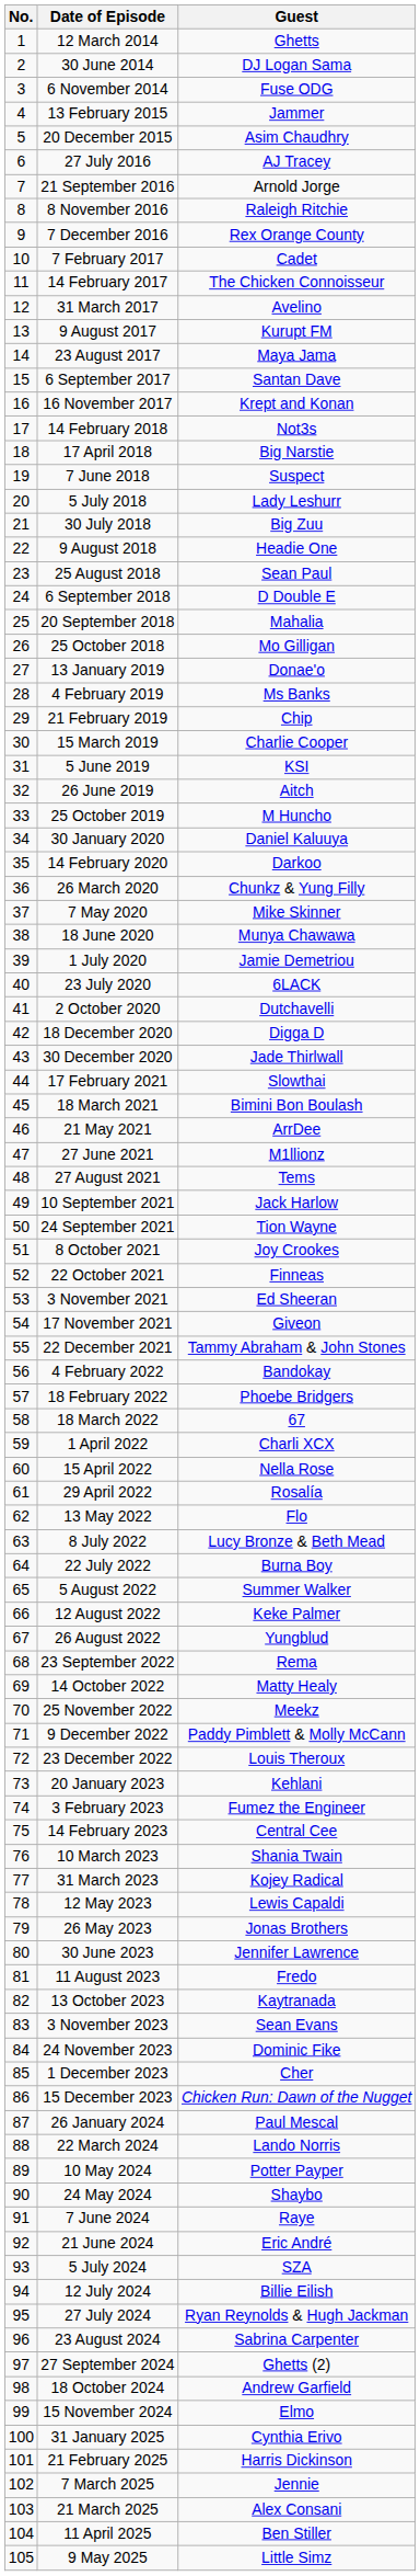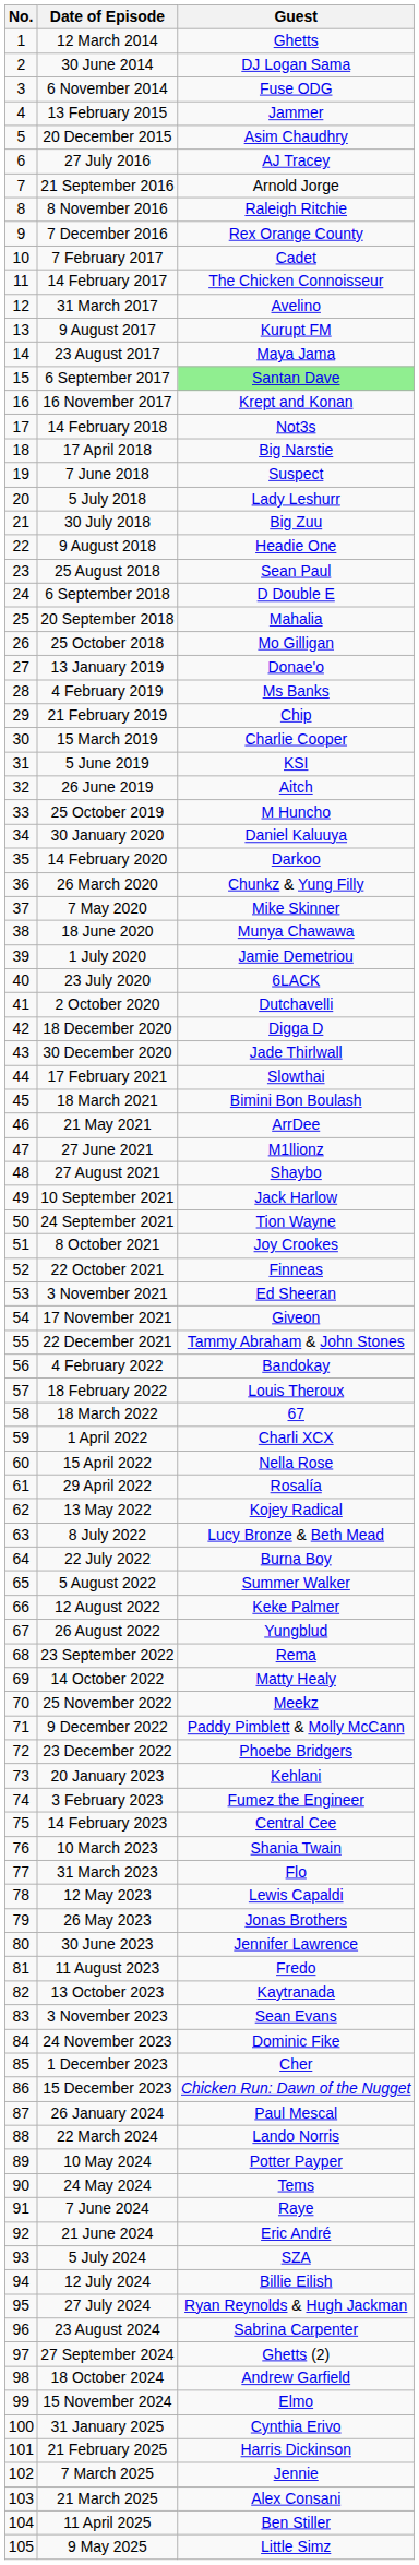 <table class="wikitable plainrowheaders" style="text-align:center;">
 <tr>
 <th scope="col">No.</th>
 <th scope="col">Date of Episode</th>
 <th scope="col">Guest</th>
 </tr>
 <tr>
 <td>1</td>
 <td>12 March 2014</td>
 <td><a href='#'>Ghetts</a></td>
 </tr>
 <tr>
 <td>2</td>
 <td>30 June 2014</td>
 <td><a href='#'>DJ Logan Sama</a></td>
 </tr>
 <tr>
 <td>3</td>
 <td>6 November 2014</td>
 <td><a href='#'>Fuse ODG</a></td>
 </tr>
 <tr>
 <td>4</td>
 <td>13 February 2015</td>
 <td><a href='#'>Jammer</a></td>
 </tr>
 <tr>
 <td>5</td>
 <td>20 December 2015</td>
 <td><a href='#'>Asim Chaudhry</a> </td>
 </tr>
 <tr>
 <td>6</td>
 <td>27 July 2016</td>
 <td><a href='#'>AJ Tracey</a></td>
 </tr>
 <tr>
 <td>7</td>
 <td>21 September 2016</td>
 <td>Arnold Jorge</td>
 </tr>
 <tr>
 <td>8</td>
 <td>8 November 2016</td>
 <td><a href='#'>Raleigh Ritchie</a></td>
 </tr>
 <tr>
 <td>9</td>
 <td>7 December 2016</td>
 <td><a href='#'>Rex Orange County</a></td>
 </tr>
 <tr>
 <td>10</td>
 <td>7 February 2017</td>
 <td><a href='#'>Cadet</a></td>
 </tr>
 <tr>
 <td>11</td>
 <td>14 February 2017</td>
 <td><a href='#'>The Chicken Connoisseur</a></td>
 </tr>
 <tr>
 <td>12</td>
 <td>31 March 2017</td>
 <td><a href='#'>Avelino</a></td>
 </tr>
 <tr>
 <td>13</td>
 <td>9 August 2017</td>
 <td><a href='#'>Kurupt FM</a></td>
 </tr>
 <tr>
 <td>14</td>
 <td>23 August 2017</td>
 <td><a href='#'>Maya Jama</a></td>
 </tr>
 <tr>
 <td>15</td>
 <td>6 September 2017</td>
-<td><a href='#'>Santan Dave</a></td>
+<td style="background: lightgreen;"><a href='#'>Santan Dave</a></td>
 </tr>
 <tr>
 <td>16</td>
 <td>16 November 2017</td>
 <td><a href='#'>Krept and Konan</a></td>
 </tr>
 <tr>
 <td>17</td>
 <td>14 February 2018</td>
 <td><a href='#'>Not3s</a></td>
 </tr>
 <tr>
 <td>18</td>
 <td>17 April 2018</td>
 <td><a href='#'>Big Narstie</a></td>
 </tr>
 <tr>
 <td>19</td>
 <td>7 June 2018</td>
 <td><a href='#'>Suspect</a></td>
 </tr>
 <tr>
 <td>20</td>
 <td>5 July 2018</td>
 <td><a href='#'>Lady Leshurr</a></td>
 </tr>
 <tr>
 <td>21</td>
 <td>30 July 2018</td>
 <td><a href='#'>Big Zuu</a></td>
 </tr>
 <tr>
 <td>22</td>
 <td>9 August 2018</td>
 <td><a href='#'>Headie One</a></td>
 </tr>
 <tr>
 <td>23</td>
 <td>25 August 2018</td>
 <td><a href='#'>Sean Paul</a></td>
 </tr>
 <tr>
 <td>24</td>
 <td>6 September 2018</td>
 <td><a href='#'>D Double E</a></td>
 </tr>
 <tr>
 <td>25</td>
 <td>20 September 2018</td>
 <td><a href='#'>Mahalia</a></td>
 </tr>
 <tr>
 <td>26</td>
 <td>25 October 2018</td>
 <td><a href='#'>Mo Gilligan</a></td>
 </tr>
 <tr>
 <td>27</td>
 <td>13 January 2019</td>
 <td><a href='#'>Donae'o</a></td>
 </tr>
 <tr>
 <td>28</td>
 <td>4 February 2019</td>
 <td><a href='#'>Ms Banks</a></td>
 </tr>
 <tr>
 <td>29</td>
 <td>21 February 2019</td>
 <td><a href='#'>Chip</a></td>
 </tr>
 <tr>
 <td>30</td>
 <td>15 March 2019</td>
 <td><a href='#'>Charlie Cooper</a> </td>
 </tr>
 <tr>
 <td>31</td>
 <td>5 June 2019</td>
 <td><a href='#'>KSI</a></td>
 </tr>
 <tr>
 <td>32</td>
 <td>26 June 2019</td>
 <td><a href='#'>Aitch</a></td>
 </tr>
 <tr>
 <td>33</td>
 <td>25 October 2019</td>
 <td><a href='#'>M Huncho</a></td>
 </tr>
 <tr>
 <td>34</td>
 <td>30 January 2020</td>
 <td><a href='#'>Daniel Kaluuya</a></td>
 </tr>
 <tr>
 <td>35</td>
 <td>14 February 2020</td>
 <td><a href='#'>Darkoo</a></td>
 </tr>
 <tr>
 <td>36</td>
 <td>26 March 2020</td>
 <td><a href='#'>Chunkz</a> & <a href='#'>Yung Filly</a></td>
 </tr>
 <tr>
 <td>37</td>
 <td>7 May 2020</td>
 <td><a href='#'>Mike Skinner</a></td>
 </tr>
 <tr>
 <td>38</td>
 <td>18 June 2020</td>
 <td><a href='#'>Munya Chawawa</a> </td>
 </tr>
 <tr>
 <td>39</td>
 <td>1 July 2020</td>
 <td><a href='#'>Jamie Demetriou</a> </td>
 </tr>
 <tr>
 <td>40</td>
 <td>23 July 2020</td>
 <td><a href='#'>6LACK</a></td>
 </tr>
 <tr>
 <td>41</td>
 <td>2 October 2020</td>
 <td><a href='#'>Dutchavelli</a></td>
 </tr>
 <tr>
 <td>42</td>
 <td>18 December 2020</td>
 <td><a href='#'>Digga D</a></td>
 </tr>
 <tr>
 <td>43</td>
 <td>30 December 2020</td>
 <td><a href='#'>Jade Thirlwall</a></td>
 </tr>
 <tr>
 <td>44</td>
 <td>17 February 2021</td>
 <td><a href='#'>Slowthai</a></td>
 </tr>
 <tr>
 <td>45</td>
 <td>18 March 2021</td>
 <td><a href='#'>Bimini Bon Boulash</a></td>
 </tr>
 <tr>
 <td>46</td>
 <td>21 May 2021</td>
 <td><a href='#'>ArrDee</a></td>
 </tr>
 <tr>
 <td>47</td>
 <td>27 June 2021</td>
 <td><a href='#'>M1llionz</a></td>
 </tr>
 <tr>
 <td>48</td>
 <td>27 August 2021</td>
-<td><a href='#'>Tems</a></td>
+<td><a href='#'>Shaybo</a></td>
 </tr>
 <tr>
 <td>49</td>
 <td>10 September 2021</td>
 <td><a href='#'>Jack Harlow</a></td>
 </tr>
 <tr>
 <td>50</td>
 <td>24 September 2021</td>
 <td><a href='#'>Tion Wayne</a></td>
 </tr>
 <tr>
 <td>51</td>
 <td>8 October 2021</td>
 <td><a href='#'>Joy Crookes</a></td>
 </tr>
 <tr>
 <td>52</td>
 <td>22 October 2021</td>
 <td><a href='#'>Finneas</a></td>
 </tr>
 <tr>
 <td>53</td>
 <td>3 November 2021</td>
 <td><a href='#'>Ed Sheeran</a></td>
 </tr>
 <tr>
 <td>54</td>
 <td>17 November 2021</td>
 <td><a href='#'>Giveon</a></td>
 </tr>
 <tr>
 <td>55</td>
 <td>22 December 2021</td>
 <td><a href='#'>Tammy Abraham</a> & <a href='#'>John Stones</a></td>
 </tr>
 <tr>
 <td>56</td>
 <td>4 February 2022</td>
 <td><a href='#'>Bandokay</a></td>
 </tr>
 <tr>
 <td>57</td>
 <td>18 February 2022</td>
-<td><a href='#'>Phoebe Bridgers</a></td>
+<td><a href='#'>Louis Theroux</a></td>
 </tr>
 <tr>
 <td>58</td>
 <td>18 March 2022</td>
 <td><a href='#'>67</a></td>
 </tr>
 <tr>
 <td>59</td>
 <td>1 April 2022</td>
 <td><a href='#'>Charli XCX</a></td>
 </tr>
 <tr>
 <td>60</td>
 <td>15 April 2022</td>
 <td><a href='#'>Nella Rose</a></td>
 </tr>
 <tr>
 <td>61</td>
 <td>29 April 2022</td>
 <td><a href='#'>Rosalía</a></td>
 </tr>
 <tr>
 <td>62</td>
 <td>13 May 2022</td>
-<td><a href='#'>Flo</a></td>
+<td><a href='#'>Kojey Radical</a></td>
 </tr>
 <tr>
 <td>63</td>
 <td>8 July 2022</td>
 <td><a href='#'>Lucy Bronze</a> & <a href='#'>Beth Mead</a></td>
 </tr>
 <tr>
 <td>64</td>
 <td>22 July 2022</td>
 <td><a href='#'>Burna Boy</a></td>
 </tr>
 <tr>
 <td>65</td>
 <td>5 August 2022</td>
 <td><a href='#'>Summer Walker</a></td>
 </tr>
 <tr>
 <td>66</td>
 <td>12 August 2022</td>
 <td><a href='#'>Keke Palmer</a></td>
 </tr>
 <tr>
 <td>67</td>
 <td>26 August 2022</td>
 <td><a href='#'>Yungblud</a></td>
 </tr>
 <tr>
 <td>68</td>
 <td>23 September 2022</td>
 <td><a href='#'>Rema</a></td>
 </tr>
 <tr>
 <td>69</td>
 <td>14 October 2022</td>
 <td><a href='#'>Matty Healy</a></td>
 </tr>
 <tr>
 <td>70</td>
 <td>25 November 2022</td>
 <td><a href='#'>Meekz</a></td>
 </tr>
 <tr>
 <td>71</td>
 <td>9 December 2022</td>
 <td><a href='#'>Paddy Pimblett</a> & <a href='#'>Molly McCann</a></td>
 </tr>
 <tr>
 <td>72</td>
 <td>23 December 2022</td>
-<td><a href='#'>Louis Theroux</a></td>
+<td><a href='#'>Phoebe Bridgers</a></td>
 </tr>
 <tr>
 <td>73</td>
 <td>20 January 2023</td>
 <td><a href='#'>Kehlani</a></td>
 </tr>
 <tr>
 <td>74</td>
 <td>3 February 2023</td>
 <td><a href='#'>Fumez the Engineer</a></td>
 </tr>
 <tr>
 <td>75</td>
 <td>14 February 2023</td>
 <td><a href='#'>Central Cee</a></td>
 </tr>
 <tr>
 <td>76</td>
 <td>10 March 2023</td>
 <td><a href='#'>Shania Twain</a></td>
 </tr>
 <tr>
 <td>77</td>
 <td>31 March 2023</td>
-<td><a href='#'>Kojey Radical</a></td>
+<td><a href='#'>Flo</a></td>
 </tr>
 <tr>
 <td>78</td>
 <td>12 May 2023</td>
 <td><a href='#'>Lewis Capaldi</a></td>
 </tr>
 <tr>
 <td>79</td>
 <td>26 May 2023</td>
 <td><a href='#'>Jonas Brothers</a></td>
 </tr>
 <tr>
 <td>80</td>
 <td>30 June 2023</td>
 <td><a href='#'>Jennifer Lawrence</a></td>
 </tr>
 <tr>
 <td>81</td>
 <td>11 August 2023</td>
 <td><a href='#'>Fredo</a></td>
 </tr>
 <tr>
 <td>82</td>
 <td>13 October 2023</td>
 <td><a href='#'>Kaytranada</a></td>
 </tr>
 <tr>
 <td>83</td>
 <td>3 November 2023</td>
 <td><a href='#'>Sean Evans</a></td>
 </tr>
 <tr>
 <td>84</td>
 <td>24 November 2023</td>
 <td><a href='#'>Dominic Fike</a></td>
 </tr>
 <tr>
 <td>85</td>
 <td>1 December 2023</td>
 <td><a href='#'>Cher</a></td>
 </tr>
 <tr>
 <td>86</td>
 <td>15 December 2023</td>
 <td><em><a href='#'>Chicken Run: Dawn of the Nugget</a></em></td>
 </tr>
 <tr>
 <td>87</td>
 <td>26 January 2024</td>
 <td><a href='#'>Paul Mescal</a></td>
 </tr>
 <tr>
 <td>88</td>
 <td>22 March 2024</td>
 <td><a href='#'>Lando Norris</a></td>
 </tr>
 <tr>
 <td>89</td>
 <td>10 May 2024</td>
 <td><a href='#'>Potter Payper</a></td>
 </tr>
 <tr>
 <td>90</td>
 <td>24 May 2024</td>
-<td><a href='#'>Shaybo</a></td>
+<td><a href='#'>Tems</a></td>
 </tr>
 <tr>
 <td>91</td>
 <td>7 June 2024</td>
 <td><a href='#'>Raye</a></td>
 </tr>
 <tr>
 <td>92</td>
 <td>21 June 2024</td>
 <td><a href='#'>Eric André</a></td>
 </tr>
 <tr>
 <td>93</td>
 <td>5 July 2024</td>
 <td><a href='#'>SZA</a></td>
 </tr>
 <tr>
 <td>94</td>
 <td>12 July 2024</td>
 <td><a href='#'>Billie Eilish</a></td>
 </tr>
 <tr>
 <td>95</td>
 <td>27 July 2024</td>
 <td><a href='#'>Ryan Reynolds</a> & <a href='#'>Hugh Jackman</a></td>
 </tr>
 <tr>
 <td>96</td>
 <td>23 August 2024</td>
 <td><a href='#'>Sabrina Carpenter</a></td>
 </tr>
 <tr>
 <td>97</td>
 <td>27 September 2024</td>
 <td><a href='#'>Ghetts</a> (2)</td>
 </tr>
 <tr>
 <td>98</td>
 <td>18 October 2024</td>
 <td><a href='#'>Andrew Garfield</a></td>
 </tr>
 <tr>
 <td>99</td>
 <td>15 November 2024</td>
 <td><a href='#'>Elmo</a></td>
 </tr>
 <tr>
 <td>100</td>
 <td>31 January 2025</td>
 <td><a href='#'>Cynthia Erivo</a></td>
 </tr>
 <tr>
 <td>101</td>
 <td>21 February 2025</td>
 <td><a href='#'>Harris Dickinson</a></td>
 </tr>
 <tr>
 <td>102</td>
 <td>7 March 2025</td>
 <td><a href='#'>Jennie</a></td>
 </tr>
 <tr>
 <td>103</td>
 <td>21 March 2025</td>
 <td><a href='#'>Alex Consani</a></td>
 </tr>
 <tr>
 <td>104</td>
 <td>11 April 2025</td>
 <td><a href='#'>Ben Stiller</a></td>
 </tr>
 <tr>
 <td>105</td>
 <td>9 May 2025</td>
 <td><a href='#'>Little Simz</a></td>
 </tr>
 </table>
